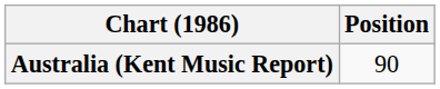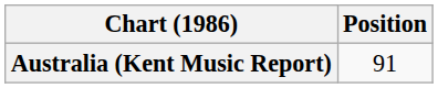 <table class="wikitable plainrowheaders" style="text-align:center">
 <tr>
 <th>Chart (1986)</th>
 <th>Position</th>
 </tr>
 <tr>
 <th scope="row">Australia (Kent Music Report)</th>
-<td>90</td>
+<td>91</td>
 </tr>
 </table>
